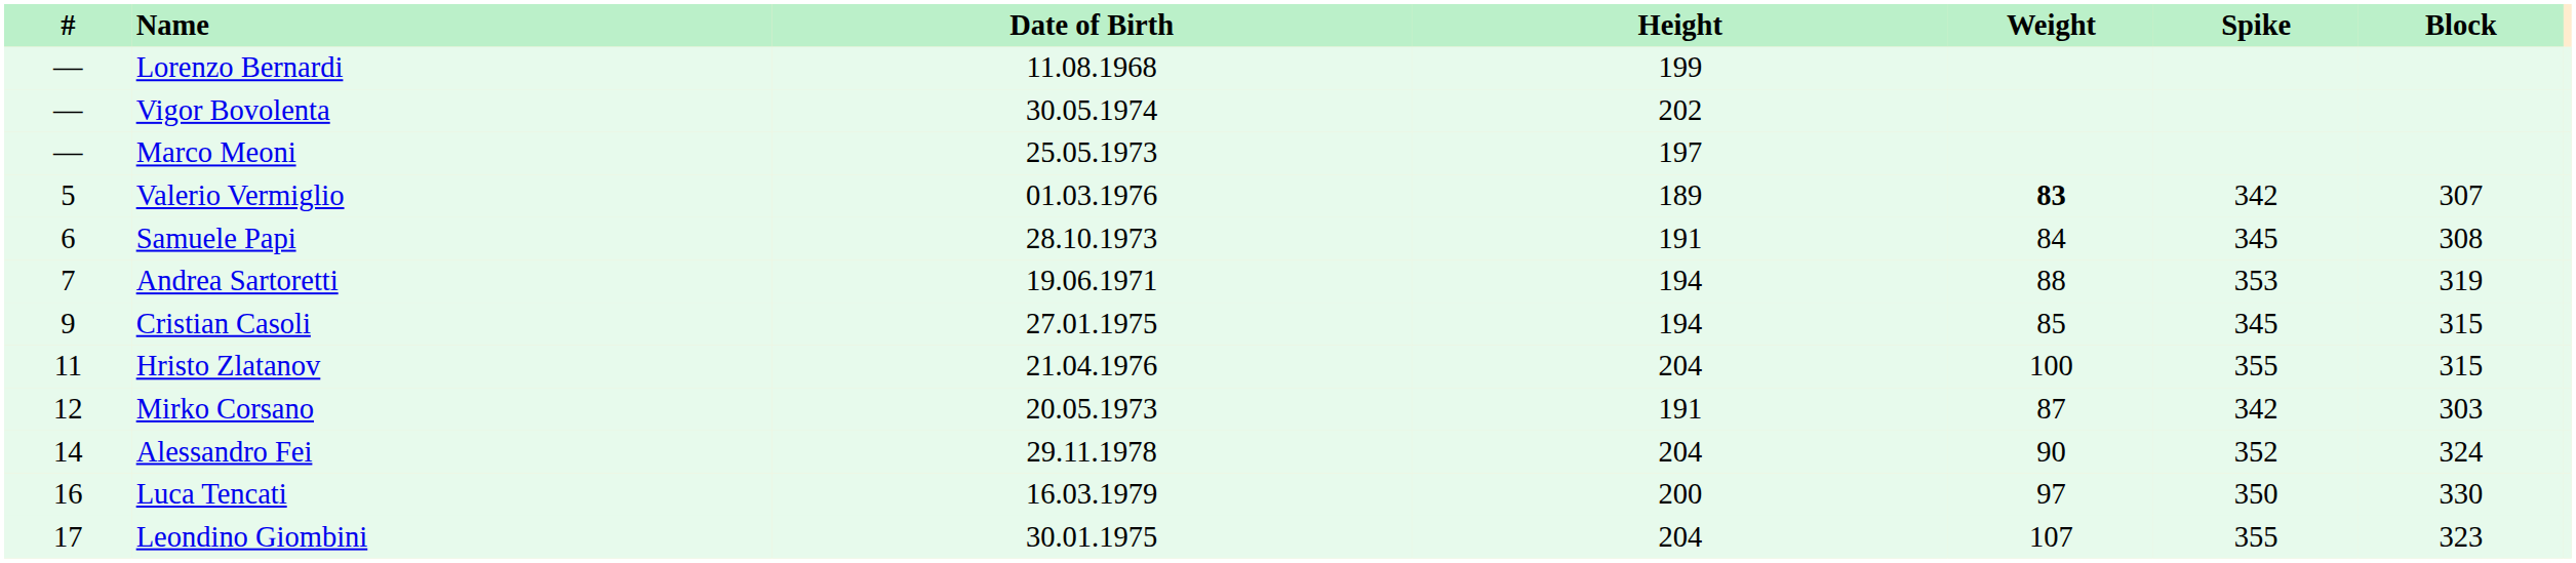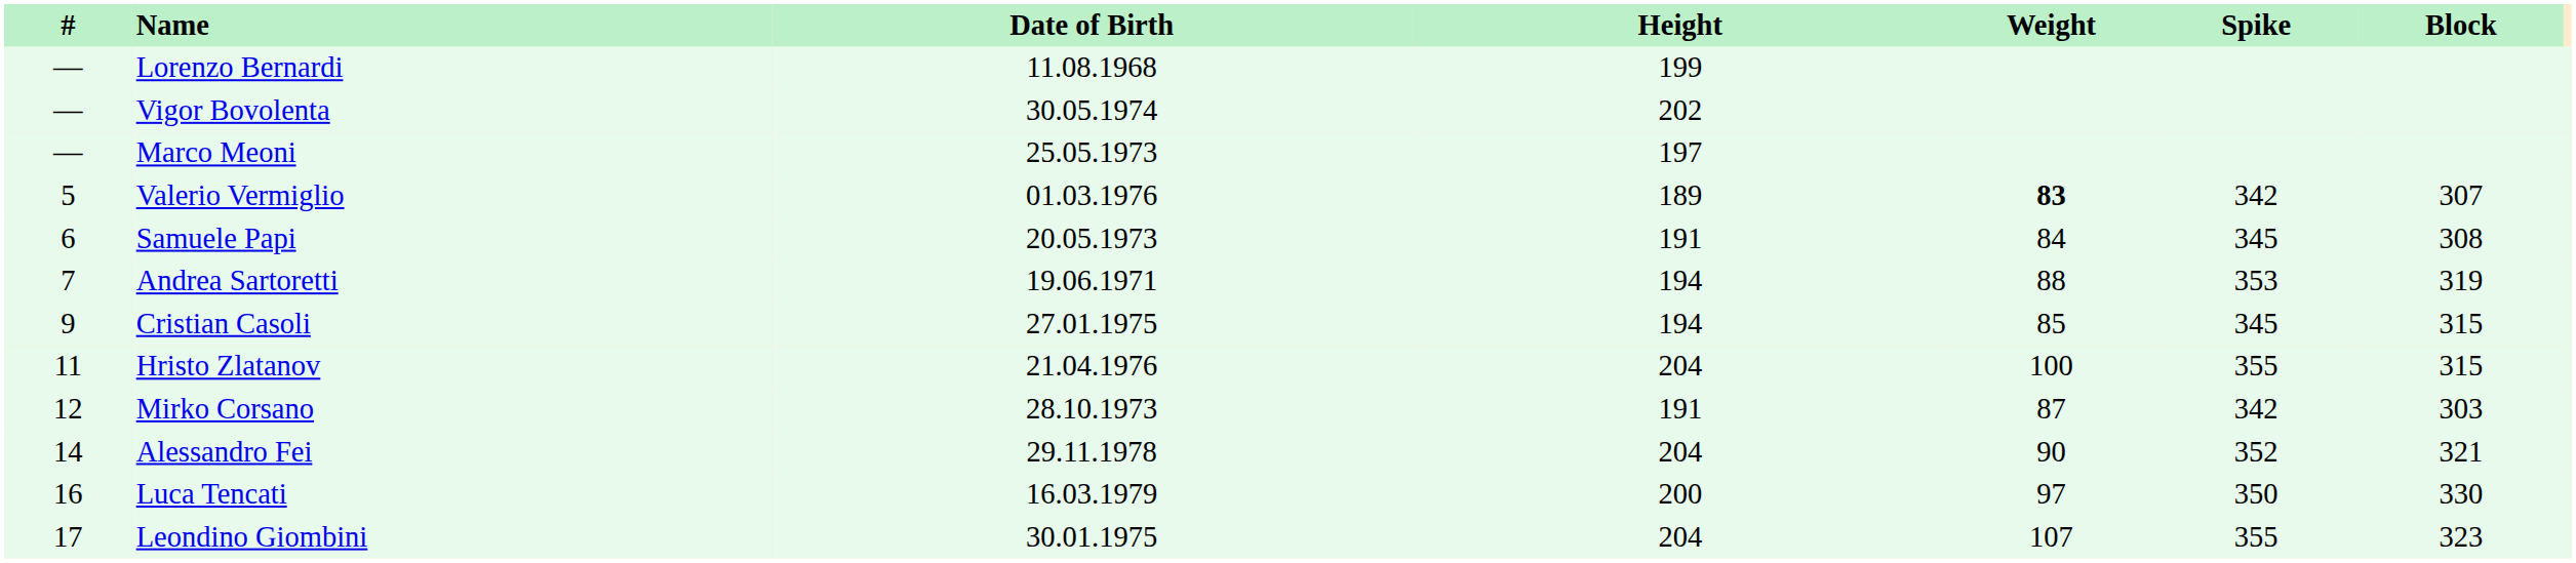 <table border=0 cellpadding=2 cellspacing=0  |- bgcolor=#FFECCE style="text-align:center; font-size:90%;" width=100%>
 <tr bgcolor=#BBF0C9>
 <th width=5%>#</th>
 <th width=25% align=left>Name</th>
 <th width=25%>Date of Birth</th>
 <th width=21%>Height</th>
 <th width=8%>Weight</th>
 <th width=8%>Spike</th>
 <th width=8%>Block</th>
 </tr>
 <tr bgcolor=#E7FAEC>
 <td>—</td>
 <td align=left><a href='#'>Lorenzo Bernardi</a></td>
 <td>11.08.1968</td>
 <td>199</td>
 <td></td>
 <td></td>
 <td></td>
 <td></td>
 </tr>
 <tr bgcolor=#E7FAEC>
 <td>—</td>
 <td align=left><a href='#'>Vigor Bovolenta</a></td>
 <td>30.05.1974</td>
 <td>202</td>
 <td></td>
 <td></td>
 <td></td>
 <td></td>
 </tr>
 <tr bgcolor=#E7FAEC>
 <td>—</td>
 <td align=left><a href='#'>Marco Meoni</a></td>
 <td>25.05.1973</td>
 <td>197</td>
 <td></td>
 <td></td>
 <td></td>
 <td></td>
 </tr>
 <tr bgcolor=#E7FAEC>
 <td>5</td>
 <td align=left><a href='#'>Valerio Vermiglio</a></td>
 <td>01.03.1976</td>
 <td>189</td>
 <td><strong>83</strong></td>
 <td>342</td>
 <td>307</td>
 <td></td>
 </tr>
 <tr bgcolor=#E7FAEC>
 <td>6</td>
 <td align=left><a href='#'>Samuele Papi</a></td>
-<td>28.10.1973</td>
+<td>20.05.1973</td>
 <td>191</td>
 <td>84</td>
 <td>345</td>
 <td>308</td>
 <td></td>
 </tr>
 <tr bgcolor=#E7FAEC>
 <td>7</td>
 <td align=left><a href='#'>Andrea Sartoretti</a></td>
 <td>19.06.1971</td>
 <td>194</td>
 <td>88</td>
 <td>353</td>
 <td>319</td>
 <td></td>
 </tr>
 <tr bgcolor=#E7FAEC>
 <td>9</td>
 <td align=left><a href='#'>Cristian Casoli</a></td>
 <td>27.01.1975</td>
 <td>194</td>
 <td>85</td>
 <td>345</td>
 <td>315</td>
 <td></td>
 </tr>
 <tr bgcolor=#E7FAEC>
 <td>11</td>
 <td align=left><a href='#'>Hristo Zlatanov</a></td>
 <td>21.04.1976</td>
 <td>204</td>
 <td>100</td>
 <td>355</td>
 <td>315</td>
 <td></td>
 </tr>
 <tr bgcolor=#E7FAEC>
 <td>12</td>
 <td align=left><a href='#'>Mirko Corsano</a></td>
-<td>20.05.1973</td>
+<td>28.10.1973</td>
 <td>191</td>
 <td>87</td>
 <td>342</td>
 <td>303</td>
 <td></td>
 </tr>
 <tr bgcolor=#E7FAEC>
 <td>14</td>
 <td align=left><a href='#'>Alessandro Fei</a></td>
 <td>29.11.1978</td>
 <td>204</td>
 <td>90</td>
 <td>352</td>
-<td>324</td>
+<td>321</td>
 <td></td>
 </tr>
 <tr bgcolor=#E7FAEC>
 <td>16</td>
 <td align=left><a href='#'>Luca Tencati</a></td>
 <td>16.03.1979</td>
 <td>200</td>
 <td>97</td>
 <td>350</td>
 <td>330</td>
 <td></td>
 </tr>
 <tr bgcolor=#E7FAEC>
 <td>17</td>
 <td align=left><a href='#'>Leondino Giombini</a></td>
 <td>30.01.1975</td>
 <td>204</td>
 <td>107</td>
 <td>355</td>
 <td>323</td>
 <td></td>
 </tr>
 </table>
